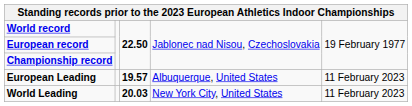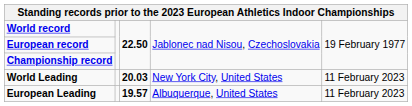 <table class="wikitable">
 <tr>
 <th colspan="5">Standing records prior to the 2023 European Athletics Indoor Championships</th>
 </tr>
 <tr>
 <td><strong><a href='#'>World record</a></strong></td>
 <td rowspan=3></td>
 <td rowspan=3><strong>22.50</strong></td>
 <td rowspan=3><a href='#'>Jablonec nad Nisou</a>, <a href='#'>Czechoslovakia</a></td>
 <td rowspan=3>19 February 1977</td>
 </tr>
 <tr>
 <td><strong><a href='#'>European record</a></strong></td>
 </tr>
 <tr>
 <td><strong><a href='#'>Championship record</a></strong></td>
 </tr>
 <tr>
+<td><strong>World Leading</strong></td>
+<td></td>
+<td><strong>20.03</strong></td>
+<td><a href='#'>New York City</a>, <a href='#'>United States</a></td>
+<td>11 February 2023</td>
+</tr>
+<tr>
 <td><strong>European Leading</strong></td>
 <td></td>
 <td><strong>19.57</strong></td>
 <td><a href='#'>Albuquerque</a>, <a href='#'>United States</a></td>
 <td>11 February 2023</td>
 </tr>
-<tr>
-<td><strong>World Leading</strong></td>
-<td></td>
-<td><strong>20.03</strong></td>
-<td><a href='#'>New York City</a>, <a href='#'>United States</a></td>
-<td>11 February 2023</td>
-</tr>
 </table>
